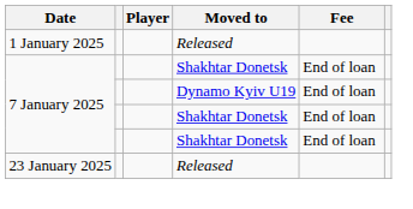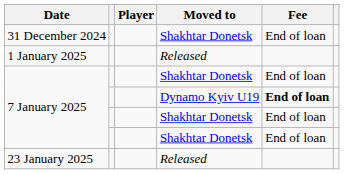 <table class="wikitable plainrowheaders sortable">
 <tr>
 <th scope="col">Date</th>
 <th></th>
 <th scope="col">Player</th>
 <th>Moved to</th>
 <th style="width: 80px;">Fee</th>
 <th></th>
+</tr>
+<tr>
+<td>31 December 2024</td>
+<td align="center"></td>
+<td></td>
+<td> <a href='#'>Shakhtar Donetsk</a></td>
+<td>End of loan</td>
+<td></td>
 </tr>
 <tr>
 <td>1 January 2025</td>
 <td align="center"></td>
 <td></td>
 <td><em>Released</em></td>
 <td></td>
 <td></td>
 </tr>
 <tr>
 <td rowspan="4">7 January 2025</td>
 <td align="center"></td>
 <td></td>
 <td> <a href='#'>Shakhtar Donetsk</a></td>
 <td>End of loan</td>
 <td></td>
 </tr>
 <tr>
 <td align="center"></td>
 <td></td>
 <td> <a href='#'>Dynamo Kyiv U19</a></td>
-<td>End of loan</td>
+<td><strong>End of loan</strong></td>
 <td></td>
 </tr>
 <tr>
 <td align="center"></td>
 <td></td>
 <td> <a href='#'>Shakhtar Donetsk</a></td>
 <td>End of loan</td>
 <td></td>
 </tr>
 <tr>
 <td align="center"></td>
 <td></td>
 <td> <a href='#'>Shakhtar Donetsk</a></td>
 <td>End of loan</td>
 <td></td>
 </tr>
 <tr>
 <td>23 January 2025</td>
 <td align="center"></td>
 <td></td>
 <td><em>Released</em></td>
 <td></td>
 <td></td>
 </tr>
 </table>
